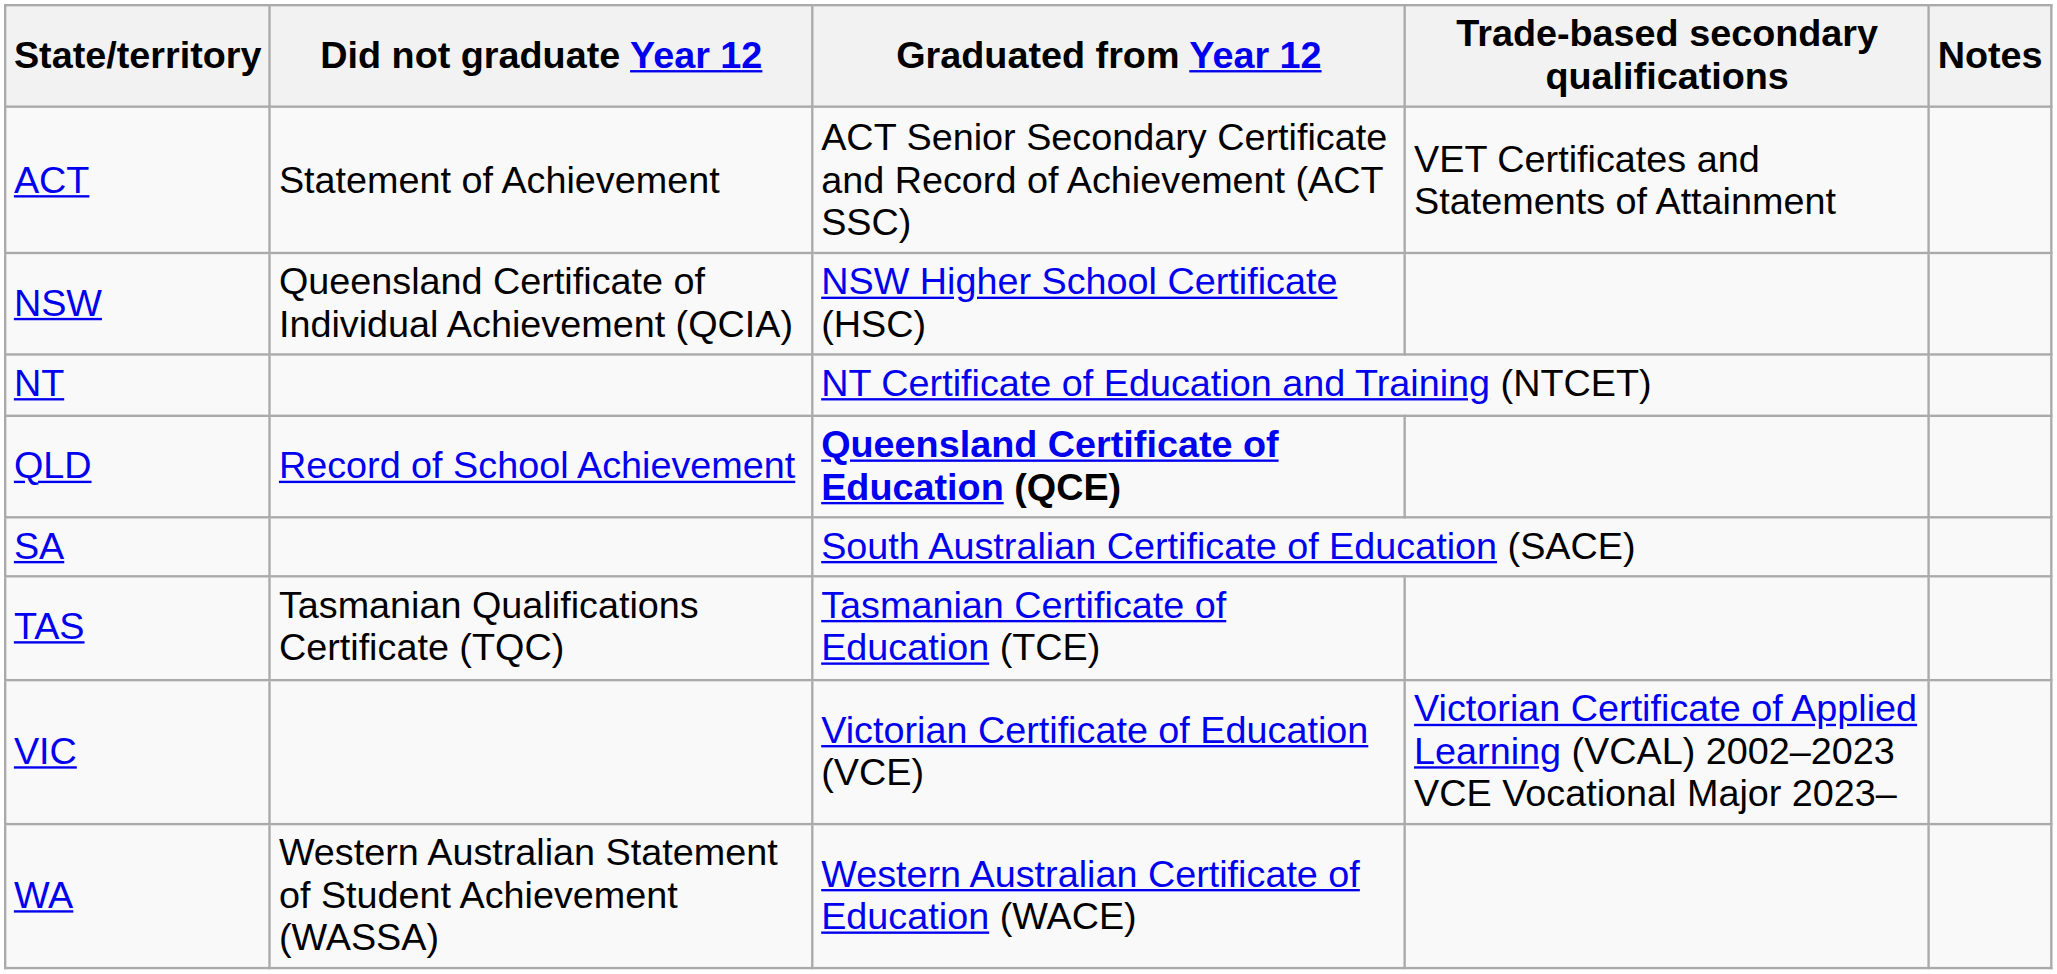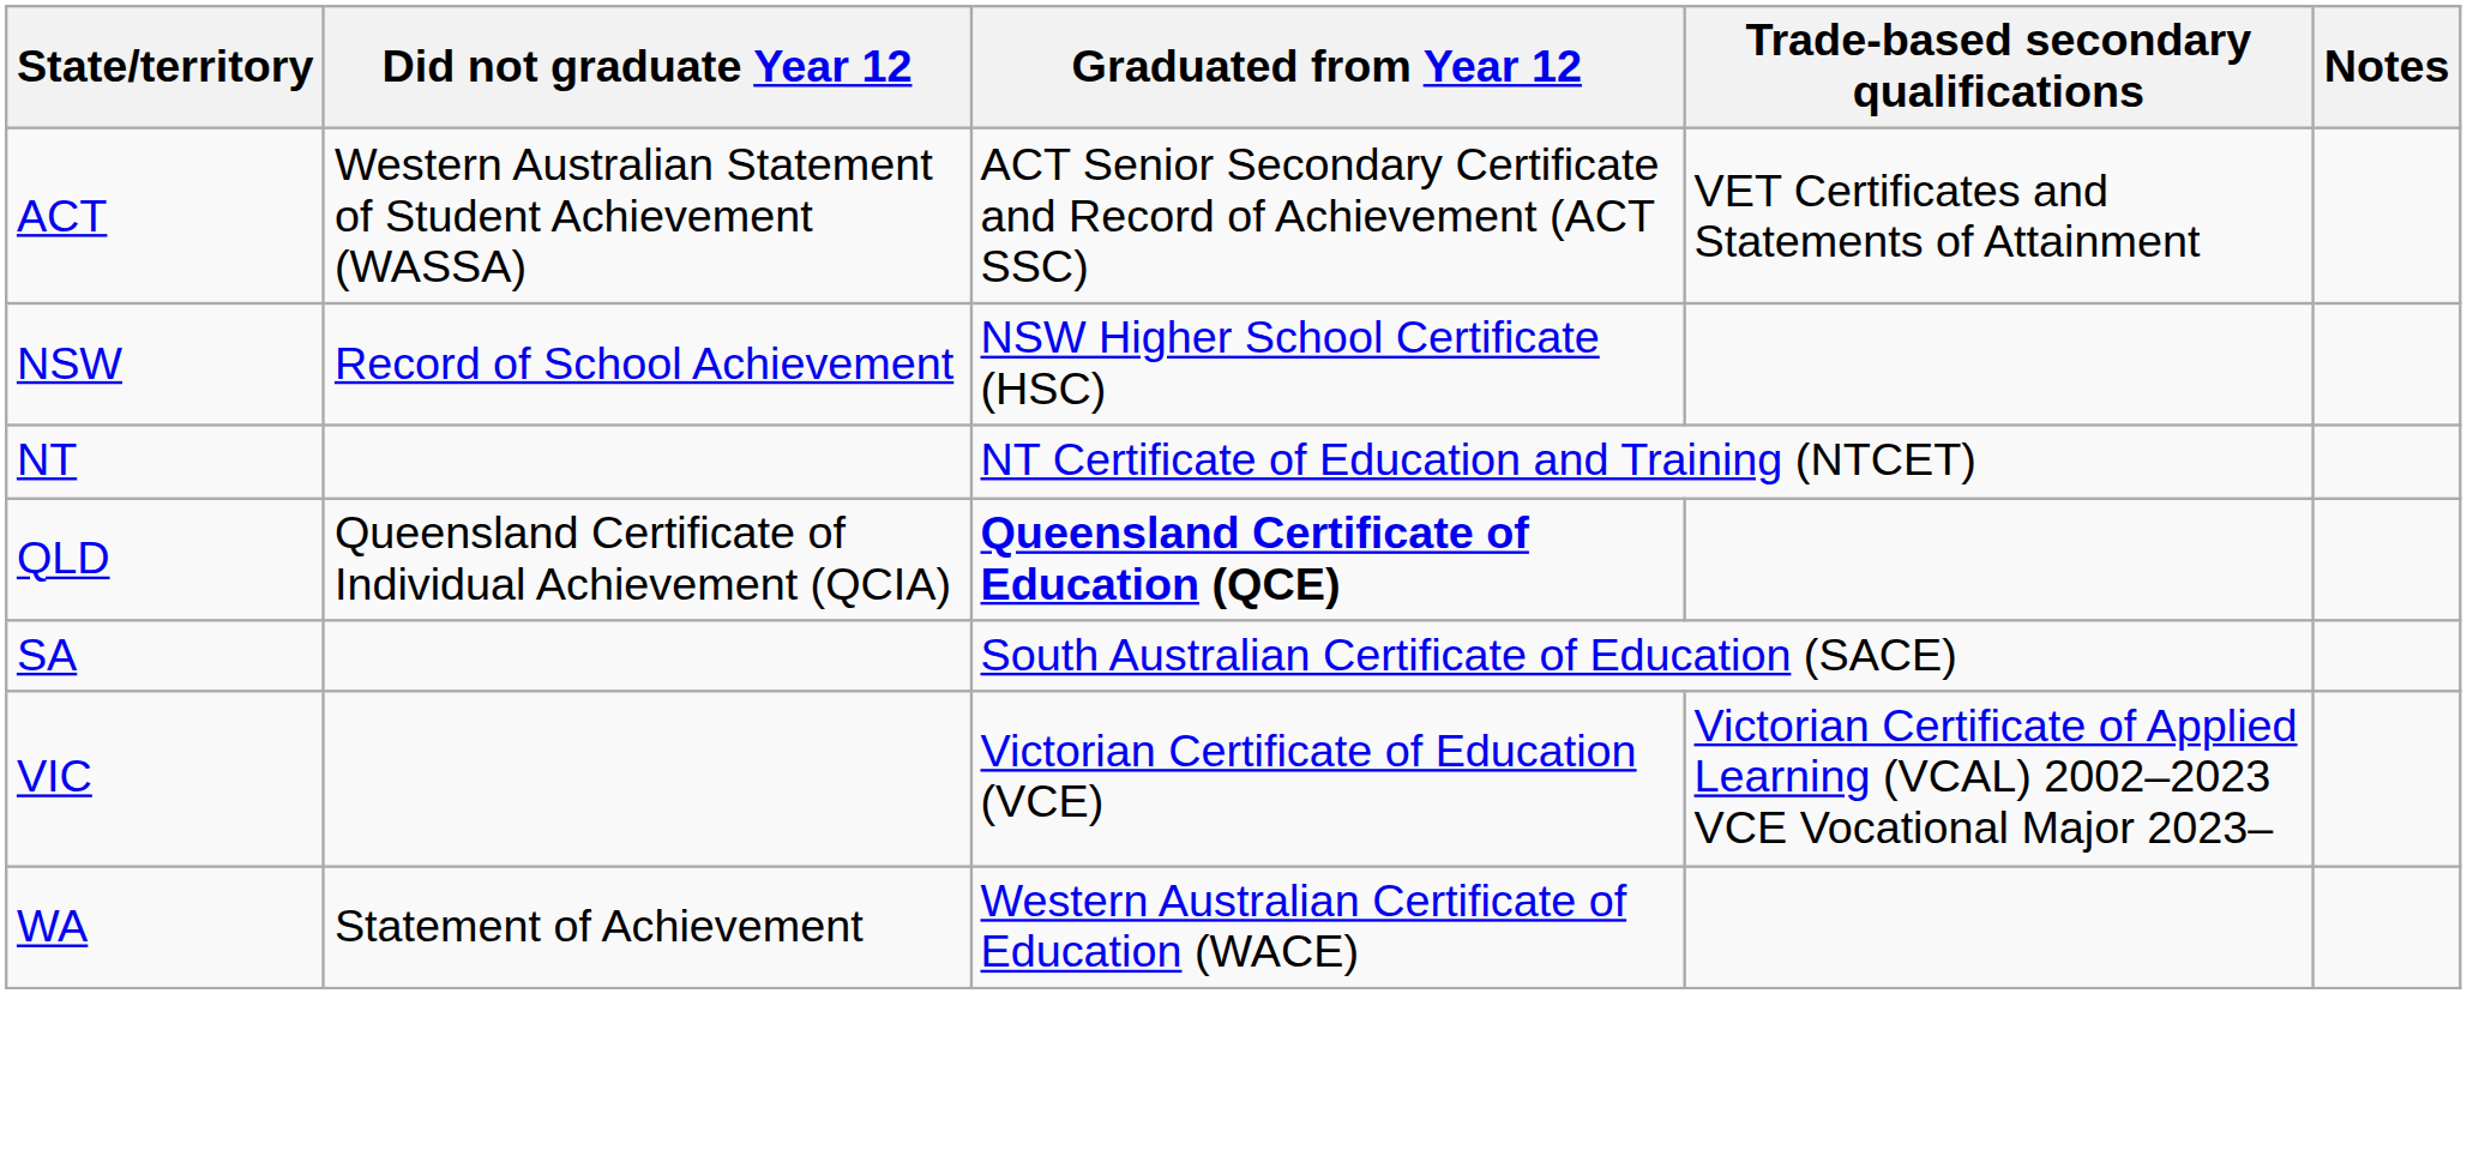 <table class="wikitable sortable">
 <tr>
 <th>State/territory</th>
 <th>Did not graduate <a href='#'>Year 12</a></th>
 <th>Graduated from <a href='#'>Year 12</a></th>
 <th>Trade-based secondary qualifications</th>
 <th>Notes</th>
 </tr>
 <tr>
 <td><a href='#'>ACT</a></td>
-<td>Statement of Achievement</td>
+<td>Western Australian Statement of Student Achievement (WASSA)</td>
 <td>ACT Senior Secondary Certificate and Record of Achievement (ACT SSC)</td>
 <td>VET Certificates and Statements of Attainment</td>
 <td></td>
 </tr>
 <tr>
 <td><a href='#'>NSW</a></td>
-<td>Queensland Certificate of Individual Achievement (QCIA)</td>
+<td><a href='#'>Record of School Achievement</a></td>
 <td><a href='#'>NSW Higher School Certificate</a> (HSC)</td>
 <td></td>
 <td></td>
 </tr>
 <tr>
 <td><a href='#'>NT</a></td>
 <td></td>
 <td colspan=2><a href='#'>NT Certificate of Education and Training</a> (NTCET)</td>
 <td></td>
 </tr>
 <tr>
 <td><a href='#'>QLD</a></td>
-<td><a href='#'>Record of School Achievement</a></td>
+<td>Queensland Certificate of Individual Achievement (QCIA)</td>
 <td><strong><a href='#'>Queensland Certificate of Education</a> (QCE)</strong></td>
 <td></td>
 <td></td>
 </tr>
 <tr>
 <td><a href='#'>SA</a></td>
 <td></td>
 <td colspan=2><a href='#'>South Australian Certificate of Education</a> (SACE)</td>
 <td></td>
 </tr>
 <tr>
-<td><a href='#'>TAS</a></td>
-<td>Tasmanian Qualifications Certificate (TQC)</td>
-<td><a href='#'>Tasmanian Certificate of Education</a> (TCE)</td>
-<td></td>
-<td></td>
-</tr>
-<tr>
 <td><a href='#'>VIC</a></td>
 <td></td>
 <td><a href='#'>Victorian Certificate of Education</a> (VCE)</td>
 <td><a href='#'>Victorian Certificate of Applied Learning</a> (VCAL) 2002–2023<br>VCE Vocational Major 2023–</td>
 <td></td>
 </tr>
 <tr>
 <td><a href='#'>WA</a></td>
-<td>Western Australian Statement of Student Achievement (WASSA)</td>
+<td>Statement of Achievement</td>
 <td><a href='#'>Western Australian Certificate of Education</a> (WACE)</td>
 <td></td>
 <td></td>
 </tr>
 </table>
